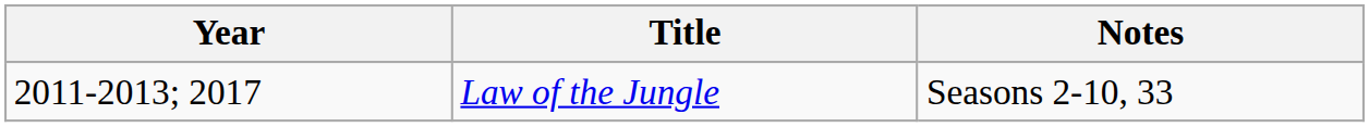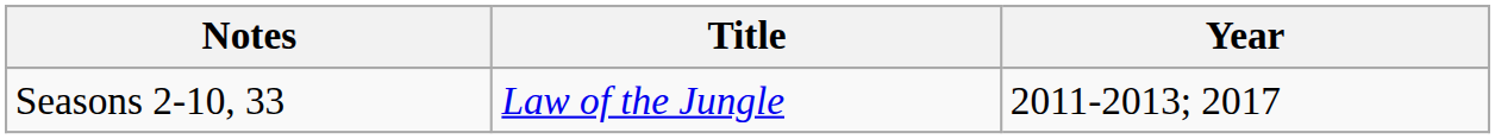 <table class="wikitable" style="width:600px">
 <tr>
+<th>Notes</th>
+<th>Title</th>
 <th>Year</th>
-<th>Title</th>
-<th>Notes</th>
 </tr>
 <tr>
+<td>Seasons 2-10, 33</td>
+<td><em><a href='#'>Law of the Jungle</a></em></td>
 <td>2011-2013; 2017</td>
-<td><em><a href='#'>Law of the Jungle</a></em></td>
-<td>Seasons 2-10, 33</td>
 </tr>
 </table>
